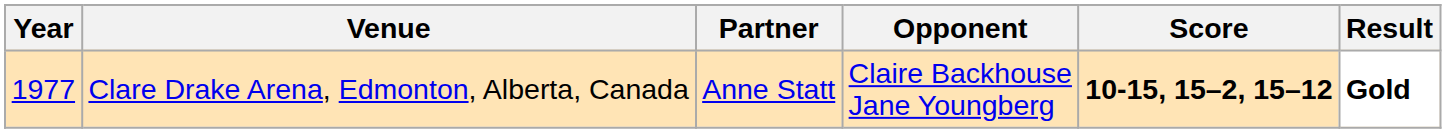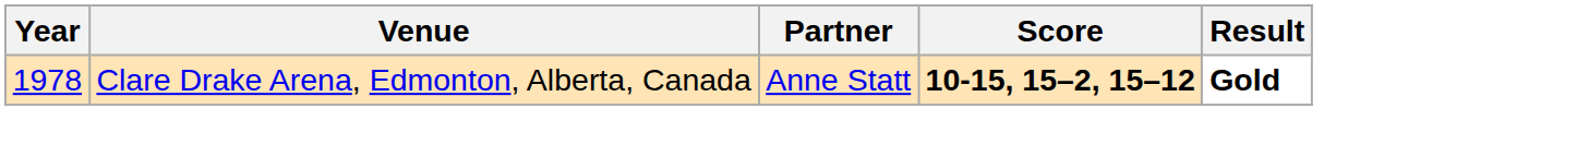 <table class="sortable wikitable" style="font-size: 90%;">
 <tr>
 <th>Year</th>
 <th>Venue</th>
 <th>Partner</th>
-<th>Opponent</th>
 <th>Score</th>
 <th>Result</th>
 </tr>
 <tr style="background:#FFE4B5">
-<td align="center"><a href='#'>1977</a></td>
+<td align="center"><a href='#'>1978</a></td>
 <td align="left"><a href='#'>Clare Drake Arena</a>, <a href='#'>Edmonton</a>, Alberta, Canada</td>
 <td align="left"> <a href='#'>Anne Statt</a></td>
-<td align="left"> <a href='#'>Claire Backhouse</a><br> <a href='#'>Jane Youngberg</a></td>
 <td align="left"><strong>10-15, 15–2, 15–12</strong></td>
 <td style="text-align:left; background:white"> <strong>Gold</strong></td>
 </tr>
 </table>
